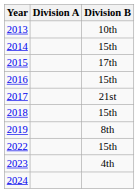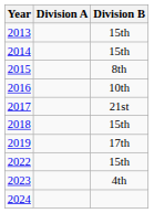 <table class="wikitable" style="text-align:center">
 <tr>
 <th>Year</th>
 <th>Division A</th>
 <th>Division B</th>
 </tr>
 <tr>
 <td><a href='#'>2013</a></td>
 <td></td>
-<td>10th</td>
+<td>15th</td>
 </tr>
 <tr>
 <td><a href='#'>2014</a></td>
 <td></td>
 <td>15th</td>
 </tr>
 <tr>
 <td><a href='#'>2015</a></td>
 <td></td>
-<td>17th</td>
+<td>8th</td>
 </tr>
 <tr>
 <td><a href='#'>2016</a></td>
 <td></td>
-<td>15th</td>
+<td>10th</td>
 </tr>
 <tr>
 <td><a href='#'>2017</a></td>
 <td></td>
 <td>21st</td>
 </tr>
 <tr>
 <td><a href='#'>2018</a></td>
 <td></td>
 <td>15th</td>
 </tr>
 <tr>
 <td><a href='#'>2019</a></td>
 <td></td>
-<td>8th</td>
+<td>17th</td>
 </tr>
 <tr>
 <td><a href='#'>2022</a></td>
 <td></td>
 <td>15th</td>
 </tr>
 <tr>
 <td><a href='#'>2023</a></td>
 <td></td>
 <td>4th</td>
 </tr>
 <tr>
 <td><a href='#'>2024</a></td>
 <td></td>
 <td></td>
 </tr>
 </table>
